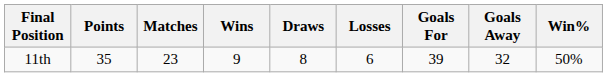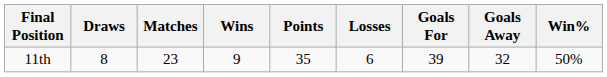 <table class="wikitable" style="font-size: 95%; text-align: center;">
 <tr>
 <th width=60>Final Position</th>
-<th width=60>Points</th>
+<th width=60>Draws</th>
 <th width=60>Matches</th>
 <th width=60>Wins</th>
-<th width=60>Draws</th>
+<th width=60>Points</th>
 <th width=60>Losses</th>
 <th width=60>Goals For</th>
 <th width=60>Goals Away</th>
 <th width=60>Win%</th>
 </tr>
 <tr>
 <td>11th</td>
-<td>35</td>
+<td>8</td>
 <td>23</td>
 <td>9</td>
-<td>8</td>
+<td>35</td>
 <td>6</td>
 <td>39</td>
 <td>32</td>
 <td>50%</td>
 </tr>
 </table>
